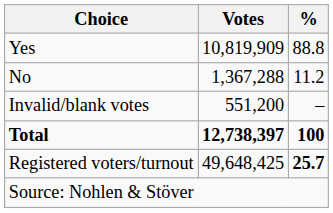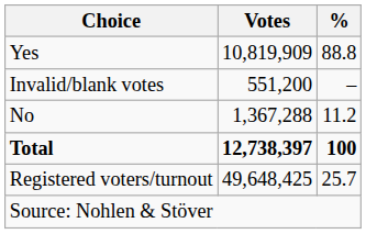 <table class=wikitable style=text-align:right>
 <tr>
 <th>Choice</th>
 <th>Votes</th>
 <th>%</th>
 </tr>
 <tr>
 <td align=left>Yes</td>
 <td>10,819,909</td>
 <td>88.8</td>
 </tr>
 <tr>
+<td align=left>Invalid/blank votes</td>
+<td>551,200</td>
+<td>–</td>
+</tr>
+<tr>
 <td align=left>No</td>
 <td>1,367,288</td>
 <td>11.2</td>
-</tr>
-<tr>
-<td align=left>Invalid/blank votes</td>
-<td>551,200</td>
-<td>–</td>
 </tr>
 <tr>
 <td align=left><strong>Total</strong></td>
 <td><strong>12,738,397</strong></td>
 <td><strong>100</strong></td>
 </tr>
 <tr>
 <td align=left>Registered voters/turnout</td>
 <td>49,648,425</td>
-<td><strong>25.7</strong></td>
+<td>25.7</td>
 </tr>
 <tr>
 <td align=left colspan=3>Source: Nohlen & Stöver</td>
 </tr>
 </table>
